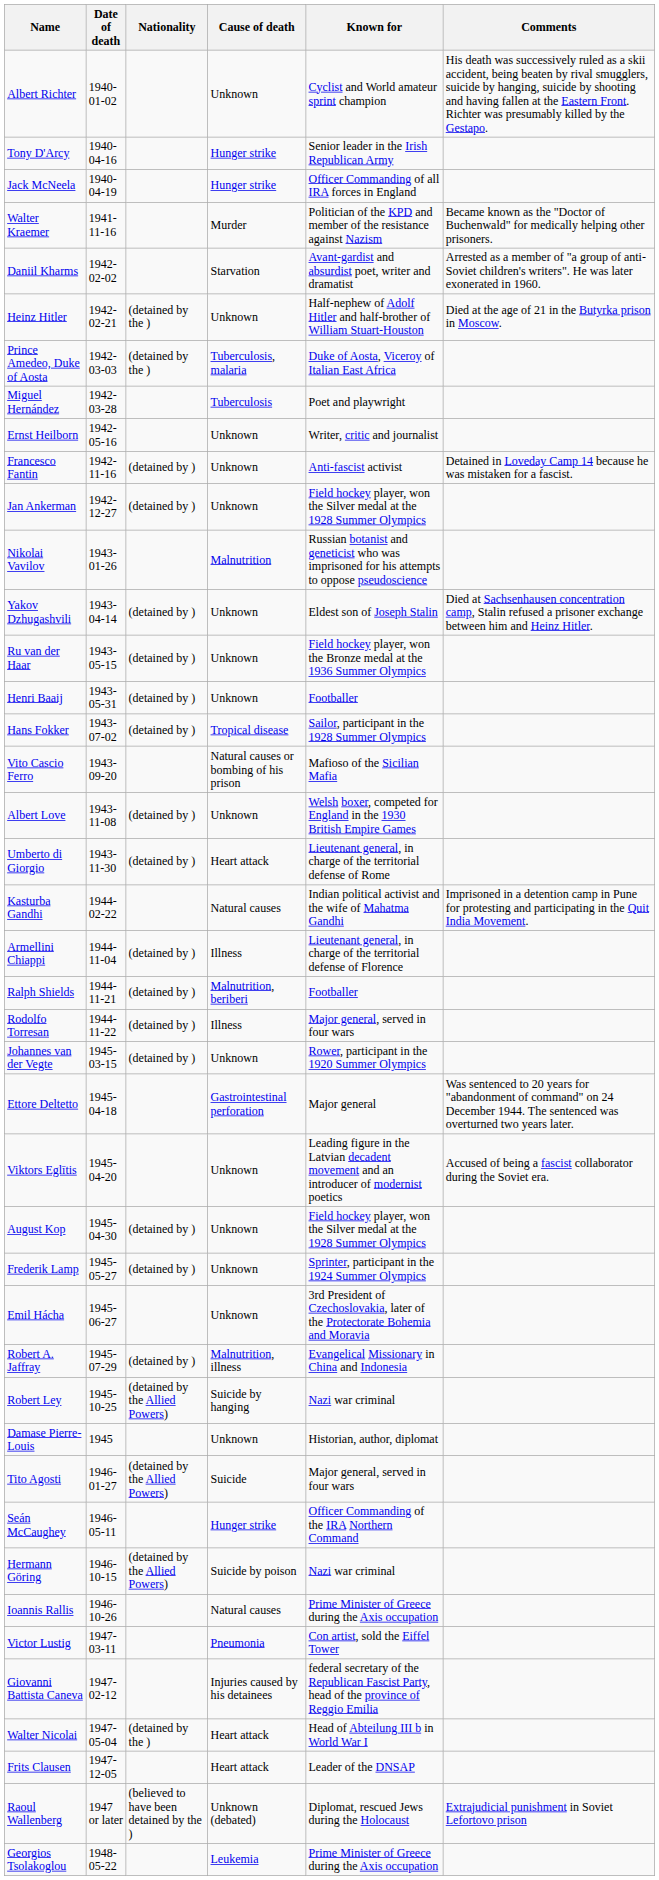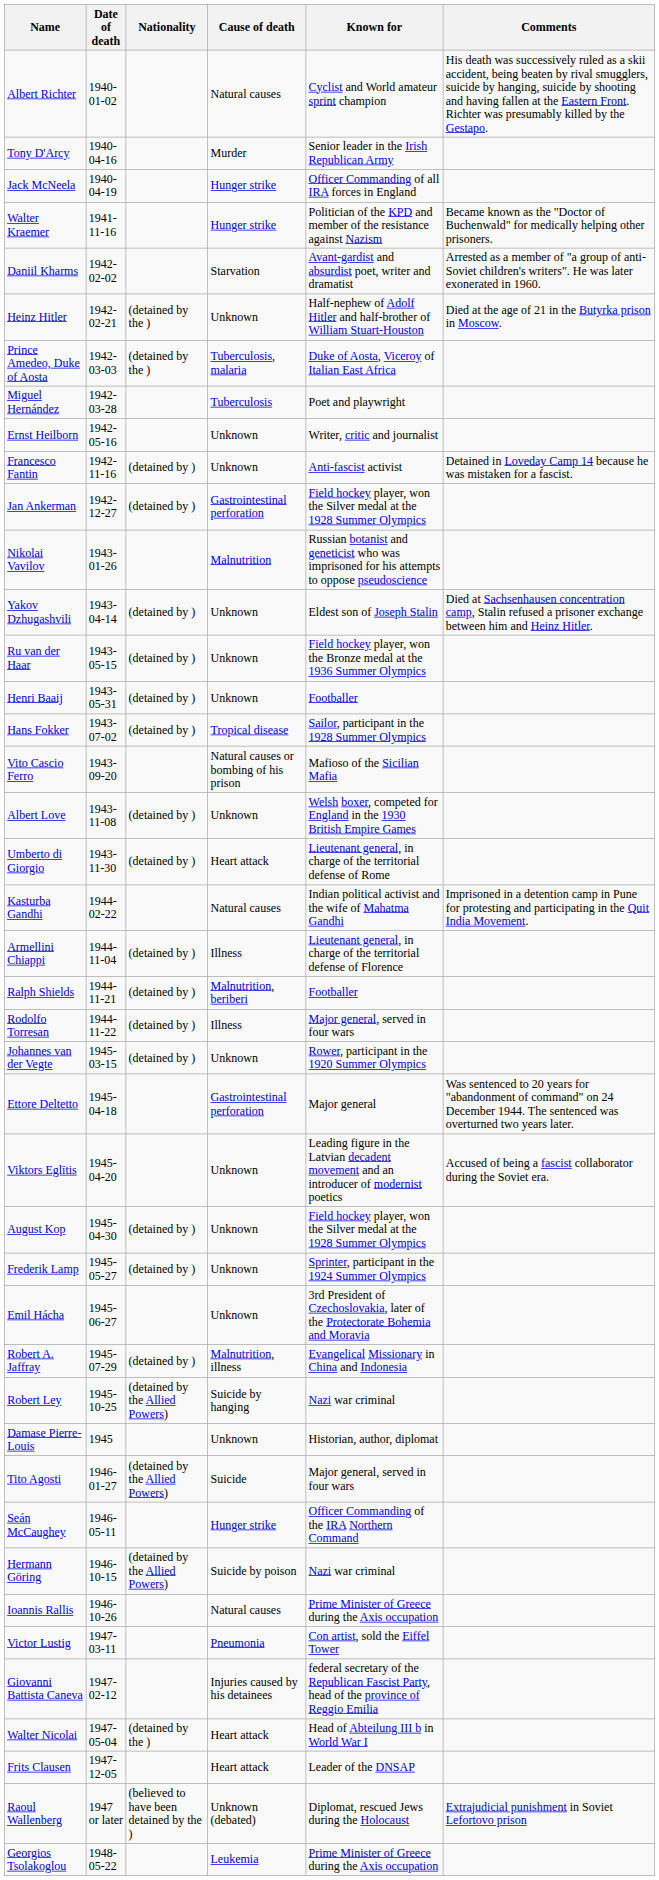 <table class="wikitable sortable">
 <tr>
 <th>Name</th>
 <th>Date of death</th>
 <th>Nationality</th>
 <th>Cause of death</th>
 <th>Known for</th>
 <th>Comments</th>
 </tr>
 <tr>
 <td><a href='#'>Albert Richter</a></td>
 <td>1940-01-02</td>
 <td></td>
-<td>Unknown</td>
+<td>Natural causes</td>
 <td><a href='#'>Cyclist</a> and World amateur <a href='#'>sprint</a> champion</td>
 <td>His death was successively ruled as a skii accident, being beaten by rival smugglers, suicide by hanging, suicide by shooting and having fallen at the <a href='#'>Eastern Front</a>. Richter was presumably killed by the <a href='#'>Gestapo</a>.</td>
 </tr>
 <tr>
 <td><a href='#'>Tony D'Arcy</a></td>
 <td>1940-04-16</td>
 <td></td>
-<td><a href='#'>Hunger strike</a></td>
+<td>Murder</td>
 <td>Senior leader in the <a href='#'>Irish Republican Army</a></td>
 <td></td>
 </tr>
 <tr>
 <td><a href='#'>Jack McNeela</a></td>
 <td>1940-04-19</td>
 <td></td>
 <td><a href='#'>Hunger strike</a></td>
 <td><a href='#'>Officer Commanding</a> of all <a href='#'>IRA</a> forces in England</td>
 <td></td>
 </tr>
 <tr>
 <td><a href='#'>Walter Kraemer</a></td>
 <td>1941-11-16</td>
 <td></td>
-<td>Murder</td>
+<td><a href='#'>Hunger strike</a></td>
 <td>Politician of the <a href='#'>KPD</a> and member of the resistance against <a href='#'>Nazism</a></td>
 <td>Became known as the "Doctor of Buchenwald" for medically helping other prisoners.</td>
 </tr>
 <tr>
 <td><a href='#'>Daniil Kharms</a></td>
 <td>1942-02-02</td>
 <td></td>
 <td>Starvation</td>
 <td><a href='#'>Avant-gardist</a> and <a href='#'>absurdist</a> poet, writer and dramatist</td>
 <td>Arrested as a member of "a group of anti-Soviet children's writers". He was later exonerated in 1960.</td>
 </tr>
 <tr>
 <td><a href='#'>Heinz Hitler</a></td>
 <td>1942-02-21</td>
 <td> (detained by the )</td>
 <td>Unknown</td>
 <td>Half-nephew of <a href='#'>Adolf Hitler</a> and half-brother of <a href='#'>William Stuart-Houston</a></td>
 <td>Died at the age of 21 in the <a href='#'>Butyrka prison</a> in <a href='#'>Moscow</a>.</td>
 </tr>
 <tr>
 <td><a href='#'>Prince Amedeo, Duke of Aosta</a></td>
 <td>1942-03-03</td>
 <td> (detained by the )</td>
 <td><a href='#'>Tuberculosis</a>, <a href='#'>malaria</a></td>
 <td><a href='#'>Duke of Aosta</a>, <a href='#'>Viceroy</a> of <a href='#'>Italian East Africa</a></td>
 <td></td>
 </tr>
 <tr>
 <td><a href='#'>Miguel Hernández</a></td>
 <td>1942-03-28</td>
 <td></td>
 <td><a href='#'>Tuberculosis</a></td>
 <td>Poet and playwright</td>
 <td></td>
 </tr>
 <tr>
 <td><a href='#'>Ernst Heilborn</a></td>
 <td>1942-05-16</td>
 <td></td>
 <td>Unknown</td>
 <td>Writer, <a href='#'>critic</a> and journalist</td>
 <td></td>
 </tr>
 <tr>
 <td><a href='#'>Francesco Fantin</a></td>
 <td>1942-11-16</td>
 <td> (detained by )</td>
 <td>Unknown</td>
 <td><a href='#'>Anti-fascist</a> activist</td>
 <td>Detained in <a href='#'>Loveday Camp 14</a> because he was mistaken for a fascist.</td>
 </tr>
 <tr>
 <td><a href='#'>Jan Ankerman</a></td>
 <td>1942-12-27</td>
 <td> (detained by )</td>
-<td>Unknown</td>
+<td><a href='#'>Gastrointestinal perforation</a></td>
 <td><a href='#'>Field hockey</a> player, won the Silver medal at the <a href='#'>1928 Summer Olympics</a></td>
 <td></td>
 </tr>
 <tr>
 <td><a href='#'>Nikolai Vavilov</a></td>
 <td>1943-01-26</td>
 <td></td>
 <td><a href='#'>Malnutrition</a></td>
 <td>Russian <a href='#'>botanist</a> and <a href='#'>geneticist</a> who was imprisoned for his attempts to oppose <a href='#'>pseudoscience</a></td>
 </tr>
 <tr>
 <td><a href='#'>Yakov Dzhugashvili</a></td>
 <td>1943-04-14</td>
 <td> (detained by )</td>
 <td>Unknown</td>
 <td>Eldest son of <a href='#'>Joseph Stalin</a></td>
 <td>Died at <a href='#'>Sachsenhausen concentration camp</a>, Stalin refused a prisoner exchange between him and <a href='#'>Heinz Hitler</a>.</td>
 </tr>
 <tr>
 <td><a href='#'>Ru van der Haar</a></td>
 <td>1943-05-15</td>
 <td> (detained by )</td>
 <td>Unknown</td>
 <td><a href='#'>Field hockey</a> player, won the Bronze medal at the <a href='#'>1936 Summer Olympics</a></td>
 <td></td>
 </tr>
 <tr>
 <td><a href='#'>Henri Baaij</a></td>
 <td>1943-05-31</td>
 <td> (detained by )</td>
 <td>Unknown</td>
 <td><a href='#'>Footballer</a></td>
 <td></td>
 </tr>
 <tr>
 <td><a href='#'>Hans Fokker</a></td>
 <td>1943-07-02</td>
 <td> (detained by )</td>
 <td><a href='#'>Tropical disease</a></td>
 <td><a href='#'>Sailor</a>, participant in the <a href='#'>1928 Summer Olympics</a></td>
 <td></td>
 </tr>
 <tr>
 <td><a href='#'>Vito Cascio Ferro</a></td>
 <td>1943-09-20</td>
 <td></td>
 <td>Natural causes or bombing of his prison</td>
 <td>Mafioso of the <a href='#'>Sicilian Mafia</a></td>
 <td></td>
 </tr>
 <tr>
 <td><a href='#'>Albert Love</a></td>
 <td>1943-11-08</td>
 <td> (detained by )</td>
 <td>Unknown</td>
 <td><a href='#'>Welsh</a> <a href='#'>boxer</a>, competed for <a href='#'>England</a> in the <a href='#'>1930 British Empire Games</a></td>
 <td></td>
 </tr>
 <tr>
 <td><a href='#'>Umberto di Giorgio</a></td>
 <td>1943-11-30</td>
 <td> (detained by )</td>
 <td>Heart attack</td>
 <td><a href='#'>Lieutenant general</a>, in charge of the territorial defense of Rome</td>
 <td></td>
 </tr>
 <tr>
 <td><a href='#'>Kasturba Gandhi</a></td>
 <td>1944-02-22</td>
 <td></td>
 <td>Natural causes</td>
 <td>Indian political activist and the wife of <a href='#'>Mahatma Gandhi</a></td>
 <td>Imprisoned in a detention camp in Pune for protesting and participating in the <a href='#'>Quit India Movement</a>.</td>
 </tr>
 <tr>
 <td><a href='#'>Armellini Chiappi</a></td>
 <td>1944-11-04</td>
 <td> (detained by )</td>
 <td>Illness</td>
 <td><a href='#'>Lieutenant general</a>, in charge of the territorial defense of Florence</td>
 <td></td>
 </tr>
 <tr>
 <td><a href='#'>Ralph Shields</a></td>
 <td>1944-11-21</td>
 <td> (detained by )</td>
 <td><a href='#'>Malnutrition</a>, <a href='#'>beriberi</a></td>
 <td><a href='#'>Footballer</a></td>
 <td></td>
 </tr>
 <tr>
 <td><a href='#'>Rodolfo Torresan</a></td>
 <td>1944-11-22</td>
 <td> (detained by )</td>
 <td>Illness</td>
 <td><a href='#'>Major general</a>, served in four wars</td>
 <td></td>
 </tr>
 <tr>
 <td><a href='#'>Johannes van der Vegte</a></td>
 <td>1945-03-15</td>
 <td> (detained by )</td>
 <td>Unknown</td>
 <td><a href='#'>Rower</a>, participant in the <a href='#'>1920 Summer Olympics</a></td>
 <td></td>
 </tr>
 <tr>
 <td><a href='#'>Ettore Deltetto</a></td>
 <td>1945-04-18</td>
 <td></td>
 <td><a href='#'>Gastrointestinal perforation</a></td>
 <td>Major general</td>
 <td>Was sentenced to 20 years for "abandonment of command" on 24 December 1944. The sentenced was overturned two years later.</td>
 </tr>
 <tr>
 <td><a href='#'>Viktors Eglītis</a></td>
 <td>1945-04-20</td>
 <td></td>
 <td>Unknown</td>
 <td>Leading figure in the Latvian <a href='#'>decadent movement</a> and an introducer of <a href='#'>modernist</a> poetics</td>
 <td>Accused of being a <a href='#'>fascist</a> collaborator during the Soviet era.</td>
 </tr>
 <tr>
 <td><a href='#'>August Kop</a></td>
 <td>1945-04-30</td>
 <td> (detained by )</td>
 <td>Unknown</td>
 <td><a href='#'>Field hockey</a> player, won the Silver medal at the <a href='#'>1928 Summer Olympics</a></td>
 <td></td>
 </tr>
 <tr>
 <td><a href='#'>Frederik Lamp</a></td>
 <td>1945-05-27</td>
 <td> (detained by )</td>
 <td>Unknown</td>
 <td><a href='#'>Sprinter</a>, participant in the <a href='#'>1924 Summer Olympics</a></td>
 <td></td>
 </tr>
 <tr>
 <td><a href='#'>Emil Hácha</a></td>
 <td>1945-06-27</td>
 <td></td>
 <td>Unknown</td>
 <td>3rd President of <a href='#'>Czechoslovakia</a>, later of the <a href='#'>Protectorate Bohemia and Moravia</a></td>
 <td></td>
 </tr>
 <tr>
 <td><a href='#'>Robert A. Jaffray</a></td>
 <td>1945-07-29</td>
 <td> (detained by )</td>
 <td><a href='#'>Malnutrition</a>, illness</td>
 <td><a href='#'>Evangelical</a> <a href='#'>Missionary</a> in <a href='#'>China</a> and <a href='#'>Indonesia</a></td>
 <td></td>
 </tr>
 <tr>
 <td><a href='#'>Robert Ley</a></td>
 <td>1945-10-25</td>
 <td> (detained by the  <a href='#'>Allied Powers</a>)</td>
 <td>Suicide by hanging</td>
 <td><a href='#'>Nazi</a> war criminal</td>
 <td></td>
 </tr>
 <tr>
 <td><a href='#'>Damase Pierre-Louis</a></td>
 <td>1945</td>
 <td></td>
 <td>Unknown</td>
 <td>Historian, author, diplomat</td>
 <td></td>
 </tr>
 <tr>
 <td><a href='#'>Tito Agosti</a></td>
 <td>1946-01-27</td>
 <td> (detained by the  <a href='#'>Allied Powers</a>)</td>
 <td>Suicide</td>
 <td>Major general, served in four wars</td>
 <td></td>
 </tr>
 <tr>
 <td><a href='#'>Seán McCaughey</a></td>
 <td>1946-05-11</td>
 <td></td>
 <td><a href='#'>Hunger strike</a></td>
 <td><a href='#'>Officer Commanding</a> of the <a href='#'>IRA</a> <a href='#'>Northern Command</a></td>
 <td></td>
 </tr>
 <tr>
 <td><a href='#'>Hermann Göring</a></td>
 <td>1946-10-15</td>
 <td> (detained by the  <a href='#'>Allied Powers</a>)</td>
 <td>Suicide by poison</td>
 <td><a href='#'>Nazi</a> war criminal</td>
 <td></td>
 </tr>
 <tr>
 <td><a href='#'>Ioannis Rallis</a></td>
 <td>1946-10-26</td>
 <td></td>
 <td>Natural causes</td>
 <td><a href='#'>Prime Minister of Greece</a> during the <a href='#'>Axis occupation</a></td>
 <td></td>
 </tr>
 <tr>
 <td><a href='#'>Victor Lustig</a></td>
 <td>1947-03-11</td>
 <td></td>
 <td><a href='#'>Pneumonia</a></td>
 <td><a href='#'>Con artist</a>, sold the <a href='#'>Eiffel Tower</a></td>
 <td></td>
 </tr>
 <tr>
 <td><a href='#'>Giovanni Battista Caneva</a></td>
 <td>1947-02-12</td>
 <td></td>
 <td>Injuries caused by his detainees</td>
 <td>federal secretary of the <a href='#'>Republican Fascist Party</a>, head of the <a href='#'>province of Reggio Emilia</a></td>
 <td></td>
 </tr>
 <tr>
 <td><a href='#'>Walter Nicolai</a></td>
 <td>1947-05-04</td>
 <td> (detained by the )</td>
 <td>Heart attack</td>
 <td>Head of <a href='#'>Abteilung III b</a> in <a href='#'>World War I</a></td>
 <td></td>
 </tr>
 <tr>
 <td><a href='#'>Frits Clausen</a></td>
 <td>1947-12-05</td>
 <td></td>
 <td>Heart attack</td>
 <td>Leader of the <a href='#'>DNSAP</a></td>
 <td></td>
 </tr>
 <tr>
 <td><a href='#'>Raoul Wallenberg</a></td>
 <td>1947 or later</td>
 <td> (believed to have been detained by the )</td>
 <td>Unknown (debated)</td>
 <td>Diplomat, rescued Jews during the <a href='#'>Holocaust</a></td>
 <td><a href='#'>Extrajudicial punishment</a> in Soviet <a href='#'>Lefortovo prison</a></td>
 </tr>
 <tr>
 <td><a href='#'>Georgios Tsolakoglou</a></td>
 <td>1948-05-22</td>
 <td></td>
 <td><a href='#'>Leukemia</a></td>
 <td><a href='#'>Prime Minister of Greece</a> during the <a href='#'>Axis occupation</a></td>
 <td></td>
 </tr>
 </table>
